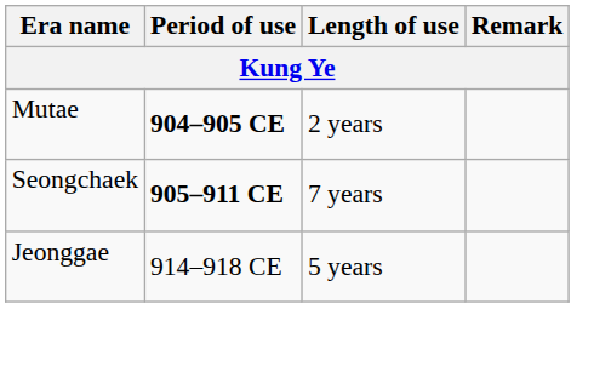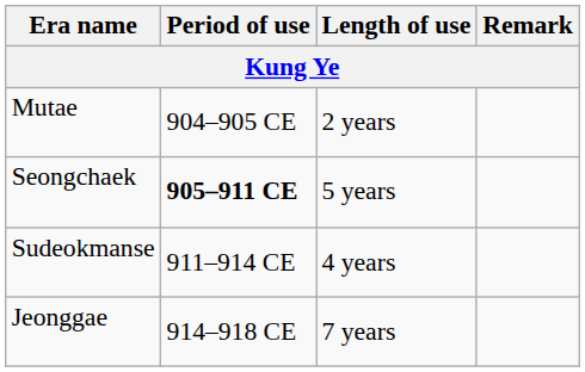 <table class="wikitable">
 <tr>
 <th>Era name</th>
 <th>Period of use</th>
 <th>Length of use</th>
 <th>Remark</th>
 </tr>
 <tr>
 <th colspan="4"><a href='#'>Kung Ye</a><br></th>
 </tr>
 <tr>
 <td>Mutae<br><br></td>
-<td><strong>904–905 CE</strong></td>
+<td>904–905 CE</td>
 <td>2 years</td>
 <td></td>
 </tr>
 <tr>
 <td>Seongchaek<br><br></td>
 <td><strong>905–911 CE</strong></td>
-<td>7 years</td>
+<td>5 years</td>
+<td></td>
+</tr>
+<tr>
+<td>Sudeokmanse<br><br></td>
+<td>911–914 CE</td>
+<td>4 years</td>
 <td></td>
 </tr>
 <tr>
 <td>Jeonggae<br><br></td>
 <td>914–918 CE</td>
-<td>5 years</td>
+<td>7 years</td>
 <td></td>
 </tr>
 </table>
